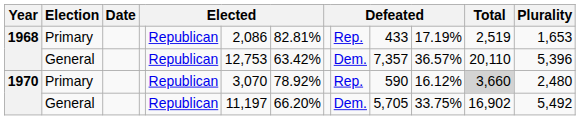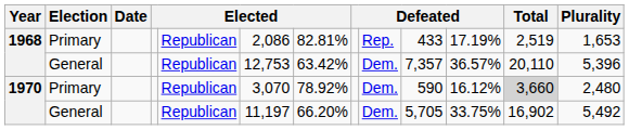 <table class=wikitable>
 <tr>
 <th>Year</th>
 <th>Election</th>
 <th>Date</th>
 <th ! colspan="4">Elected</th>
 <th ! colspan="4">Defeated</th>
 <th>Total</th>
 <th>Plurality</th>
 </tr>
 <tr>
 <th rowspan="2" valign="top">1968</th>
 <td valign="top">Primary</td>
 <td valign="top"></td>
 <td valign="top"></td>
 <td valign="top" ><a href='#'>Republican</a></td>
 <td valign="top" align="right">2,086</td>
 <td valign="top" align="right">82.81%</td>
 <td valign="top"></td>
 <td valign="top" ><a href='#'>Rep.</a></td>
 <td valign="top" align="right">433</td>
 <td valign="top" align="right">17.19%</td>
 <td valign="top" align="right">2,519</td>
 <td valign="top" align="right">1,653</td>
 </tr>
 <tr>
 <td valign="top">General</td>
 <td valign="top"></td>
 <td valign="top"></td>
 <td valign="top" ><a href='#'>Republican</a></td>
 <td valign="top" align="right">12,753</td>
 <td valign="top" align="right">63.42%</td>
 <td valign="top"></td>
 <td valign="top" ><a href='#'>Dem.</a></td>
 <td valign="top" align="right">7,357</td>
 <td valign="top" align="right">36.57%</td>
 <td valign="top" align="right">20,110</td>
 <td valign="top" align="right">5,396</td>
 </tr>
 <tr>
 <th rowspan="2" valign="top">1970</th>
 <td valign="top">Primary</td>
 <td valign="top"></td>
 <td valign="top"></td>
 <td valign="top" ><a href='#'>Republican</a></td>
 <td valign="top" align="right">3,070</td>
 <td valign="top" align="right">78.92%</td>
 <td valign="top"></td>
-<td valign="top" ><a href='#'>Rep.</a></td>
+<td valign="top" ><a href='#'>Dem.</a></td>
 <td valign="top" align="right">590</td>
 <td valign="top" align="right">16.12%</td>
 <td valign="top" align="right" style="background: lightgrey;">3,660</td>
 <td valign="top" align="right">2,480</td>
 </tr>
 <tr>
 <td valign="top">General</td>
 <td valign="top"></td>
 <td valign="top"></td>
 <td valign="top" ><a href='#'>Republican</a></td>
 <td valign="top" align="right">11,197</td>
 <td valign="top" align="right">66.20%</td>
 <td valign="top"></td>
 <td valign="top" ><a href='#'>Dem.</a></td>
 <td valign="top" align="right">5,705</td>
 <td valign="top" align="right">33.75%</td>
 <td valign="top" align="right">16,902</td>
 <td valign="top" align="right">5,492</td>
 </tr>
 </table>
